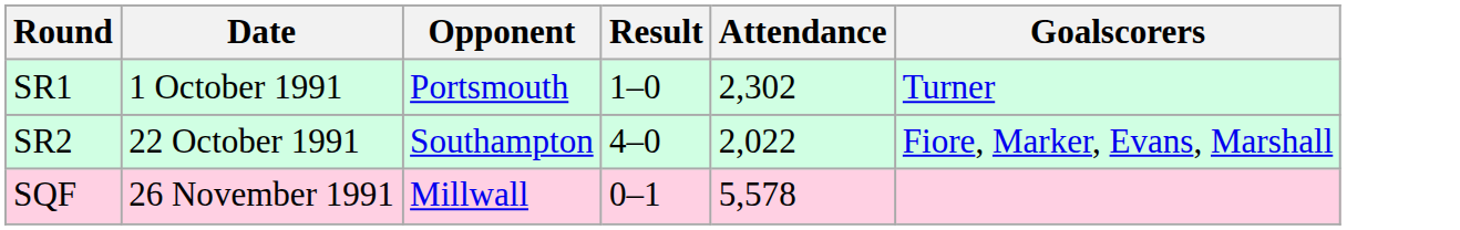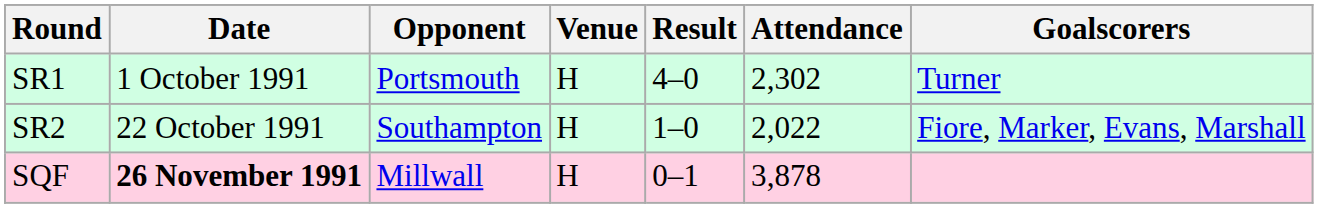 <table class="wikitable">
 <tr>
 <th>Round</th>
 <th>Date</th>
 <th>Opponent</th>
+<th>Venue</th>
 <th>Result</th>
 <th>Attendance</th>
 <th>Goalscorers</th>
 </tr>
 <tr style="background-color: #d0ffe3;">
 <td>SR1</td>
 <td>1 October 1991</td>
 <td><a href='#'>Portsmouth</a></td>
-<td>1–0</td>
+<td>H</td>
+<td>4–0</td>
 <td>2,302</td>
 <td><a href='#'>Turner</a></td>
 </tr>
 <tr style="background-color: #d0ffe3;">
 <td>SR2</td>
 <td>22 October 1991</td>
 <td><a href='#'>Southampton</a></td>
-<td>4–0</td>
+<td>H</td>
+<td>1–0</td>
 <td>2,022</td>
 <td><a href='#'>Fiore</a>, <a href='#'>Marker</a>, <a href='#'>Evans</a>, <a href='#'>Marshall</a></td>
 </tr>
 <tr style="background-color: #ffd0e3;">
 <td>SQF</td>
-<td>26 November 1991</td>
+<td><strong>26 November 1991</strong></td>
 <td><a href='#'>Millwall</a></td>
+<td>H</td>
 <td>0–1</td>
-<td>5,578</td>
+<td>3,878</td>
 <td></td>
 </tr>
 </table>
